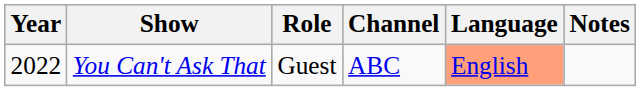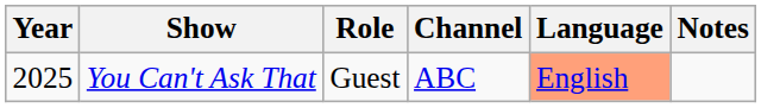 <table class="wikitable sortable">
 <tr>
 <th>Year</th>
 <th>Show</th>
 <th>Role</th>
 <th>Channel</th>
 <th>Language</th>
 <th>Notes</th>
 </tr>
 <tr>
-<td>2022</td>
+<td>2025</td>
 <td><em><a href='#'>You Can't Ask That</a></em></td>
 <td>Guest</td>
 <td><a href='#'>ABC</a></td>
 <td style="background: lightsalmon;"><a href='#'>English</a></td>
 <td></td>
 </tr>
 </table>
